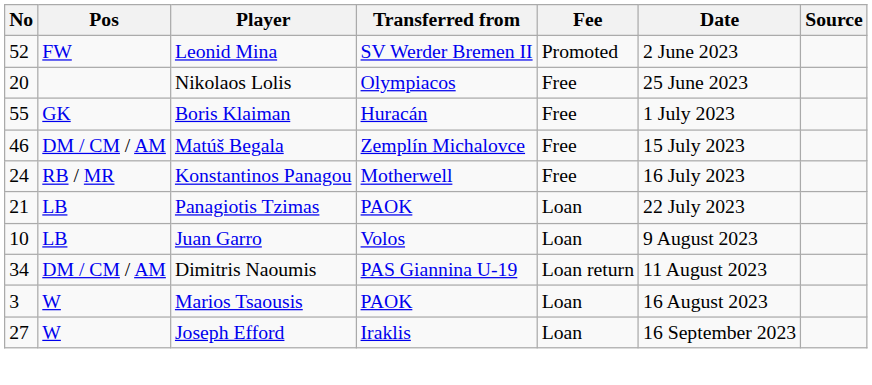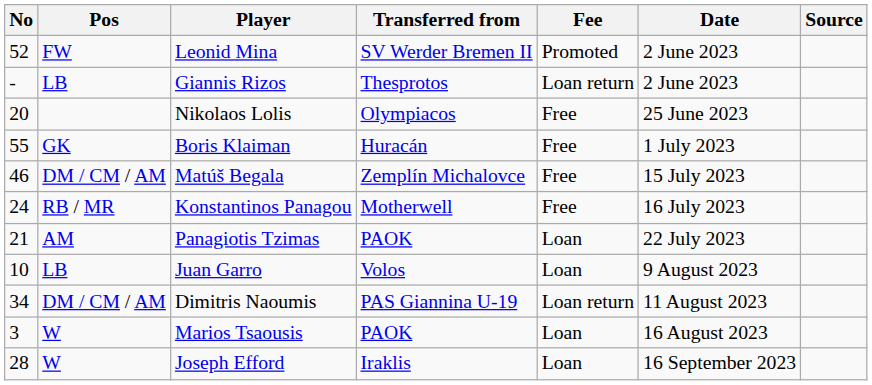 <table class="wikitable">
 <tr>
 <th>No</th>
 <th>Pos</th>
 <th>Player</th>
 <th>Transferred from</th>
 <th>Fee</th>
 <th>Date</th>
 <th>Source</th>
 </tr>
 <tr>
 <td>52</td>
 <td><a href='#'>FW</a></td>
 <td><a href='#'>Leonid Mina</a></td>
 <td><a href='#'>SV Werder Bremen II</a></td>
 <td>Promoted</td>
+<td>2 June 2023</td>
+<td></td>
+</tr>
+<tr>
+<td>-</td>
+<td><a href='#'>LB</a></td>
+<td><a href='#'>Giannis Rizos</a></td>
+<td><a href='#'>Thesprotos</a></td>
+<td>Loan return</td>
 <td>2 June 2023</td>
 <td></td>
 </tr>
 <tr>
 <td>20</td>
 <td></td>
 <td>Nikolaos Lolis</td>
 <td><a href='#'>Olympiacos</a></td>
 <td>Free</td>
 <td>25 June 2023</td>
 <td></td>
 </tr>
 <tr>
 <td>55</td>
 <td><a href='#'>GK</a></td>
 <td><a href='#'>Boris Klaiman</a></td>
 <td><a href='#'>Huracán</a></td>
 <td>Free</td>
 <td>1 July 2023</td>
 <td></td>
 </tr>
 <tr>
 <td>46</td>
 <td><a href='#'>DM / CM</a> / <a href='#'>AM</a></td>
 <td><a href='#'>Matúš Begala</a></td>
 <td><a href='#'>Zemplín Michalovce</a></td>
 <td>Free</td>
 <td>15 July 2023</td>
 <td></td>
 </tr>
 <tr>
 <td>24</td>
 <td><a href='#'>RB</a> / <a href='#'>MR</a></td>
 <td><a href='#'>Konstantinos Panagou</a></td>
 <td><a href='#'>Motherwell</a></td>
 <td>Free</td>
 <td>16 July 2023</td>
 <td></td>
 </tr>
 <tr>
 <td>21</td>
-<td><a href='#'>LB</a></td>
+<td><a href='#'>AM</a></td>
 <td><a href='#'>Panagiotis Tzimas</a></td>
 <td><a href='#'>PAOK</a></td>
 <td>Loan</td>
 <td>22 July 2023</td>
 <td></td>
 </tr>
 <tr>
 <td>10</td>
 <td><a href='#'>LB</a></td>
 <td><a href='#'>Juan Garro</a></td>
 <td><a href='#'>Volos</a></td>
 <td>Loan</td>
 <td>9 August 2023</td>
 <td></td>
 </tr>
 <tr>
 <td>34</td>
 <td><a href='#'>DM / CM</a> / <a href='#'>AM</a></td>
 <td>Dimitris Naoumis</td>
 <td><a href='#'>PAS Giannina U-19</a></td>
 <td>Loan return</td>
 <td>11 August 2023</td>
 <td></td>
 </tr>
 <tr>
 <td>3</td>
 <td><a href='#'>W</a></td>
 <td><a href='#'>Marios Tsaousis</a></td>
 <td><a href='#'>PAOK</a></td>
 <td>Loan</td>
 <td>16 August 2023</td>
 <td></td>
 </tr>
 <tr>
-<td>27</td>
+<td>28</td>
 <td><a href='#'>W</a></td>
 <td><a href='#'>Joseph Efford</a></td>
 <td><a href='#'>Iraklis</a></td>
 <td>Loan</td>
 <td>16 September 2023</td>
 <td></td>
 </tr>
 </table>
